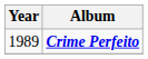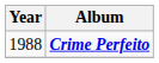 <table class="wikitable">
 <tr>
 <th>Year</th>
 <th>Album</th>
 </tr>
 <tr>
-<td>1989</td>
+<td>1988</td>
 <td><strong><em><a href='#'>Crime Perfeito</a></em></strong> </td>
 </tr>
 <tr>
 </tr>
 </table>
